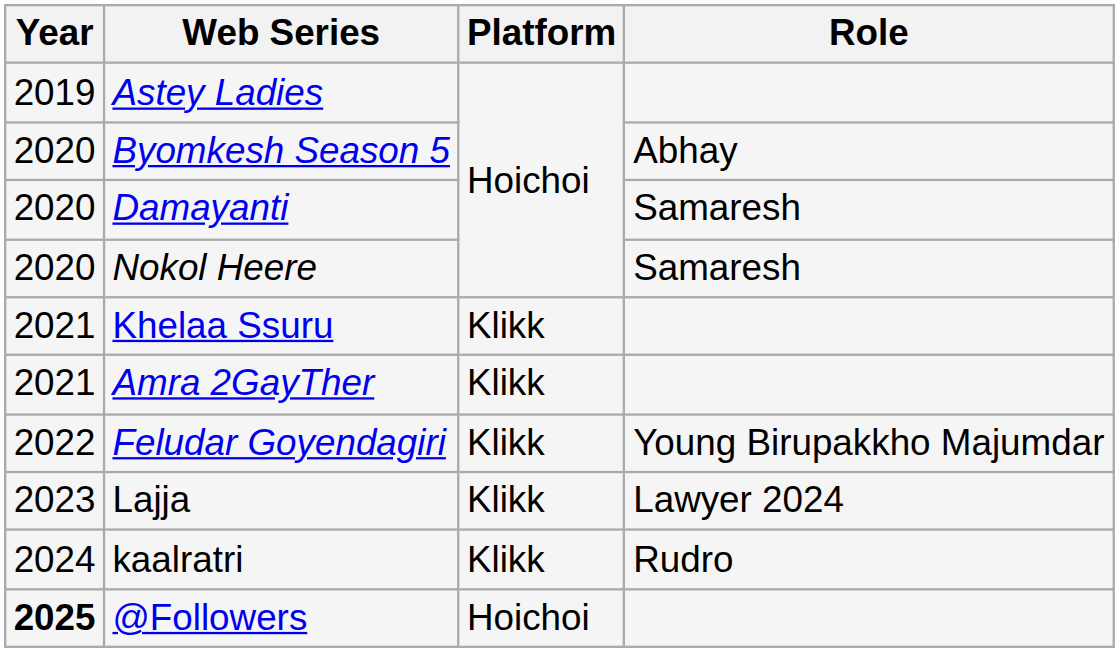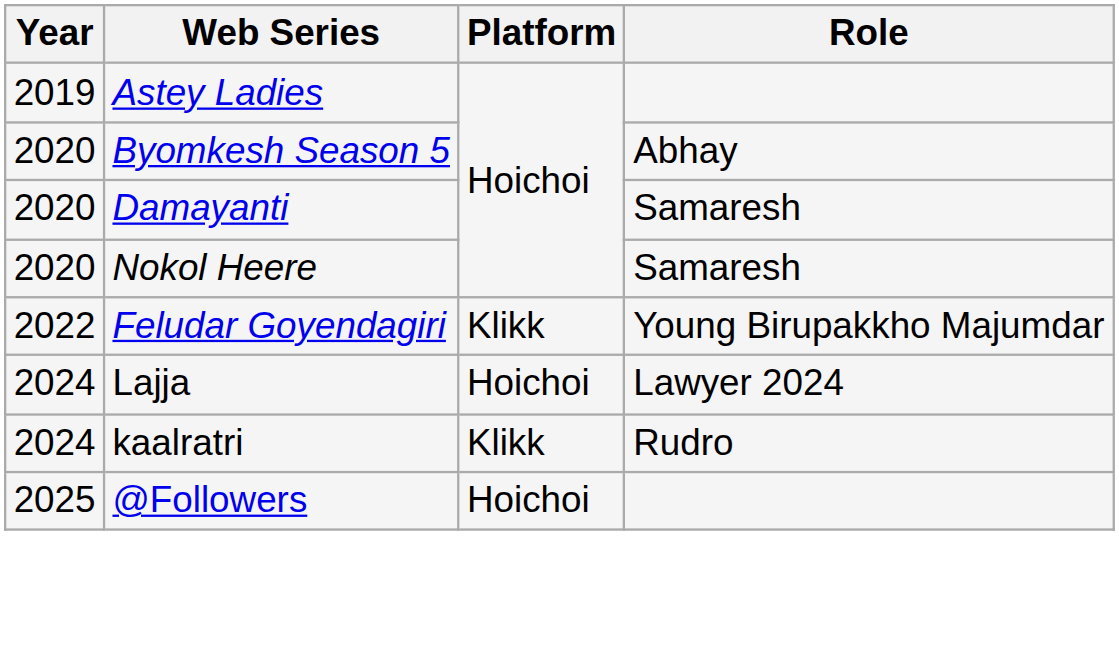 <table class="wikitable sortable" style="background:#F5F5F5;">
 <tr>
 <th>Year</th>
 <th>Web Series</th>
 <th>Platform</th>
 <th>Role</th>
 </tr>
 <tr>
 <td>2019</td>
 <td><em><a href='#'>Astey Ladies</a></em></td>
 <td rowspan="4">Hoichoi</td>
 <td></td>
 </tr>
 <tr>
 <td>2020</td>
 <td><em><a href='#'>Byomkesh Season 5</a></em></td>
 <td>Abhay</td>
 </tr>
 <tr>
 <td>2020</td>
 <td><em><a href='#'>Damayanti</a></em></td>
 <td>Samaresh</td>
 </tr>
 <tr>
 <td>2020</td>
 <td><em>Nokol Heere</em></td>
 <td>Samaresh</td>
 </tr>
 <tr>
-<td>2021</td>
-<td><a href='#'>Khelaa Ssuru</a></td>
-<td>Klikk</td>
-<td></td>
-</tr>
-<tr>
-<td>2021</td>
-<td><em><a href='#'>Amra 2GayTher</a></em></td>
-<td>Klikk</td>
-<td></td>
-</tr>
-<tr>
 <td>2022</td>
 <td><a href='#'><em>Feludar Goyendagiri</em></a></td>
 <td>Klikk</td>
 <td>Young Birupakkho Majumdar</td>
 </tr>
 <tr>
-<td>2023</td>
+<td>2024</td>
 <td>Lajja</td>
-<td>Klikk</td>
+<td>Hoichoi</td>
 <td>Lawyer                             2024</td>
 </tr>
 <tr>
 <td>2024</td>
 <td>kaalratri</td>
 <td>Klikk</td>
 <td>Rudro</td>
 </tr>
 <tr>
-<td><strong>2025</strong></td>
+<td>2025</td>
 <td><a href='#'>@Followers</a></td>
 <td>Hoichoi</td>
 <td></td>
 </tr>
 </table>
